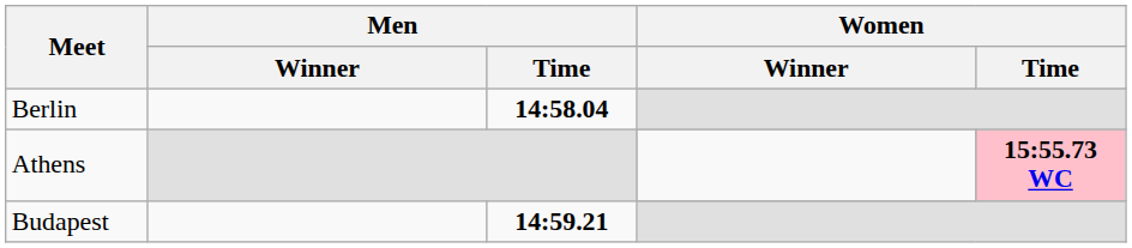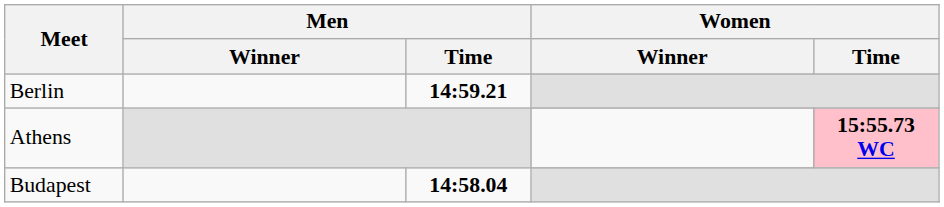 <table class="wikitable">
 <tr>
 <th width=80 rowspan=2>Meet</th>
 <th colspan=2>Men</th>
 <th colspan=2>Women</th>
 </tr>
 <tr>
 <th width=200>Winner</th>
 <th width=85>Time</th>
 <th width=200>Winner</th>
 <th width=85>Time</th>
 </tr>
 <tr>
 <td>Berlin</td>
 <td></td>
-<td align=center><strong>14:58.04</strong></td>
+<td align=center><strong>14:59.21</strong></td>
 <td colspan=2 bgcolor=e0e0e0></td>
 </tr>
 <tr>
 <td>Athens</td>
 <td colspan=2 bgcolor=e0e0e0></td>
 <td></td>
 <td align=center style="background: pink;"><strong>15:55.73 <a href='#'>WC</a></strong></td>
 </tr>
 <tr>
 <td>Budapest</td>
 <td></td>
-<td align=center><strong>14:59.21</strong></td>
+<td align=center><strong>14:58.04</strong></td>
 <td colspan=2 bgcolor=e0e0e0></td>
 </tr>
 </table>
